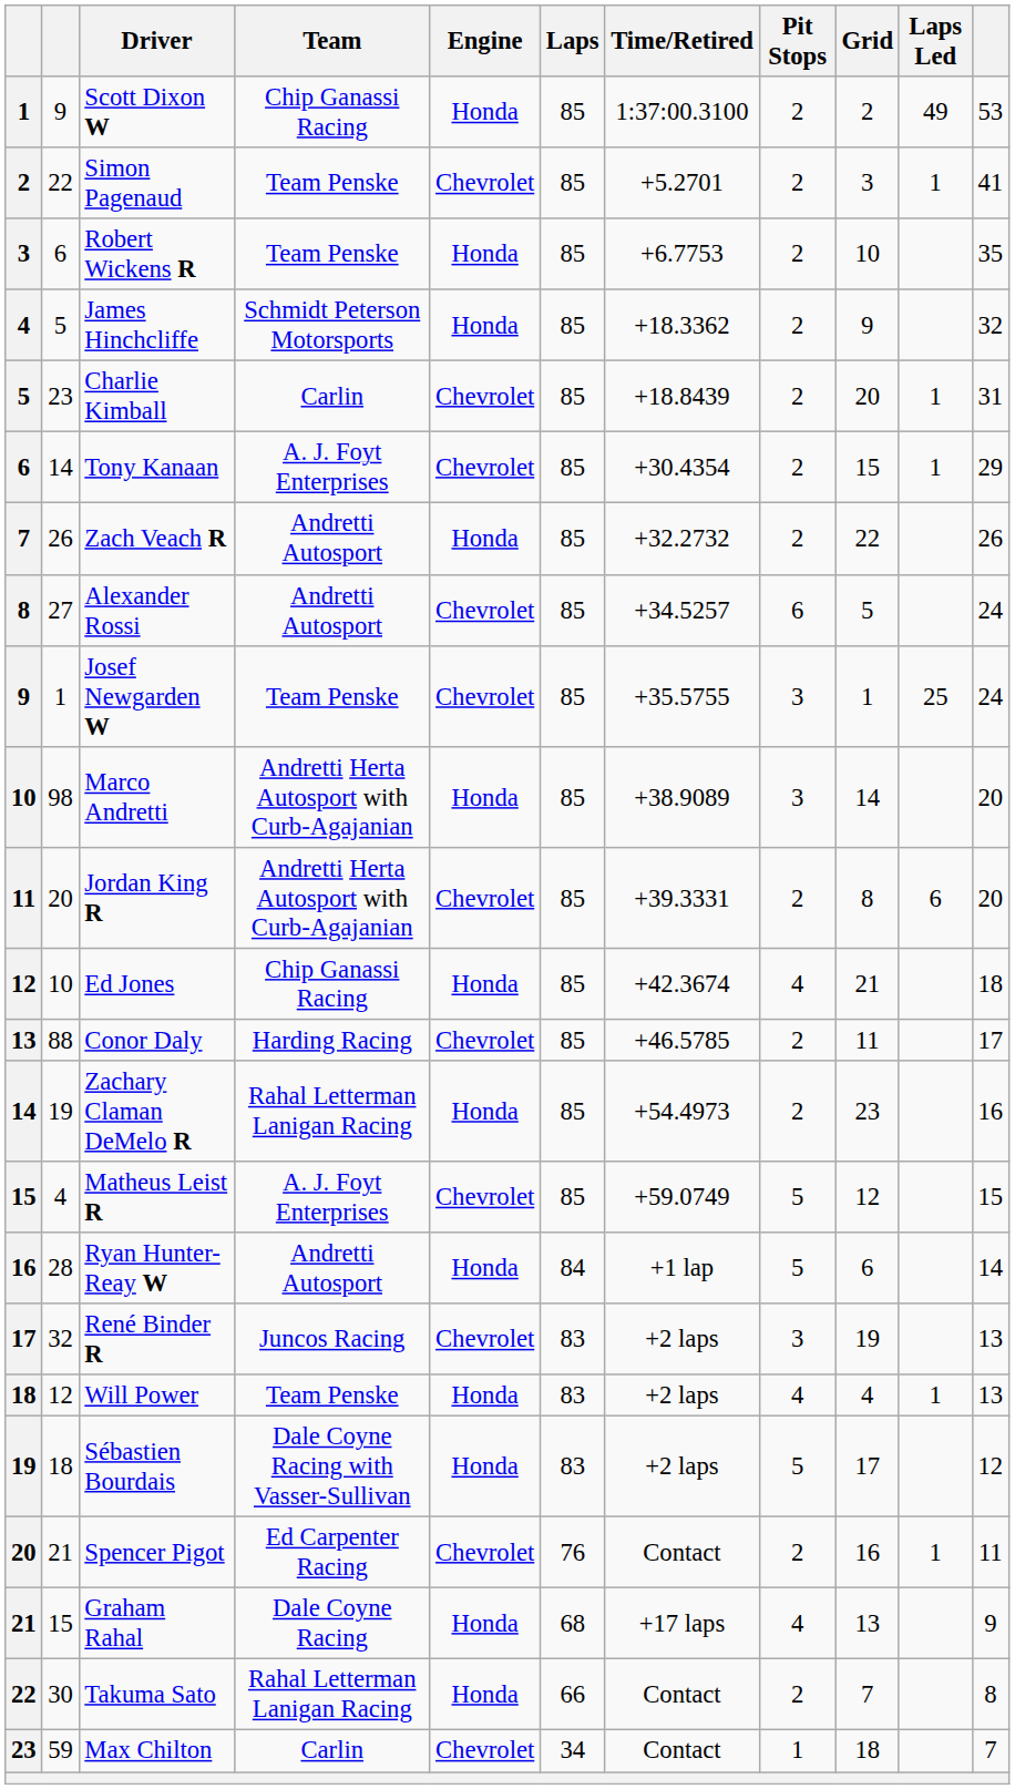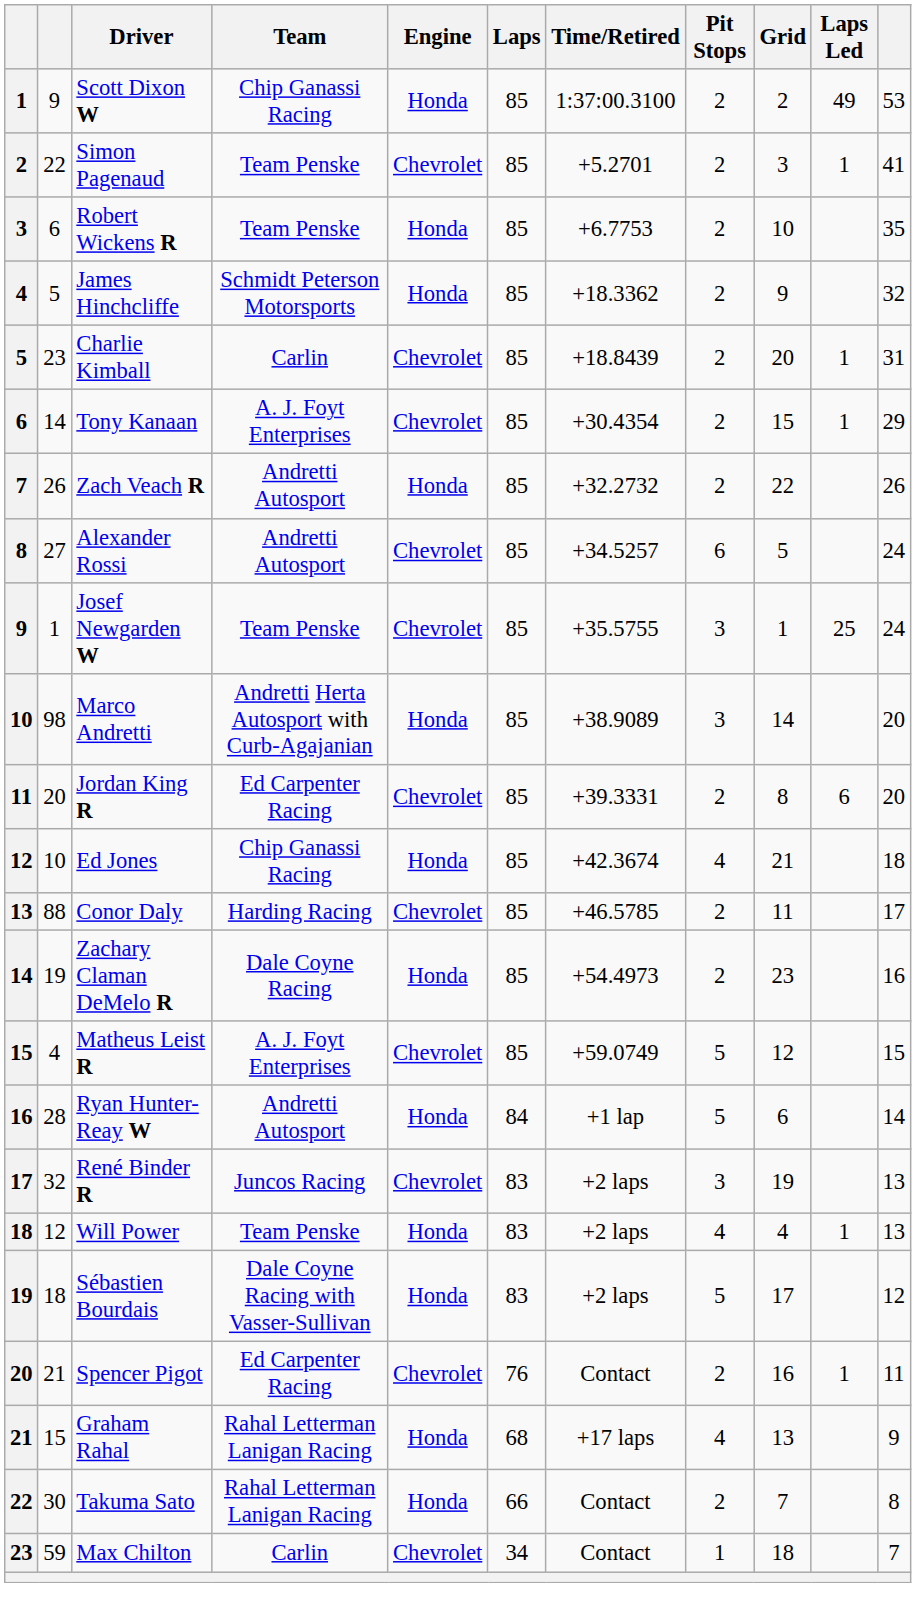 <table class="wikitable" style="text-align:center; font-size: 95%;">
 <tr>
 <th></th>
 <th></th>
 <th>Driver</th>
 <th>Team</th>
 <th>Engine</th>
 <th>Laps</th>
 <th>Time/Retired</th>
 <th>Pit Stops</th>
 <th>Grid</th>
 <th>Laps Led</th>
 <th></th>
 </tr>
 <tr>
 <th>1</th>
 <td>9</td>
 <td align="left"> <a href='#'>Scott Dixon</a> <strong><span>W</span></strong></td>
 <td><a href='#'>Chip Ganassi Racing</a></td>
 <td><a href='#'>Honda</a></td>
 <td>85</td>
 <td>1:37:00.3100</td>
 <td>2</td>
 <td>2</td>
 <td>49</td>
 <td>53</td>
 </tr>
 <tr>
 <th>2</th>
 <td>22</td>
 <td align="left"> <a href='#'>Simon Pagenaud</a></td>
 <td><a href='#'>Team Penske</a></td>
 <td><a href='#'>Chevrolet</a></td>
 <td>85</td>
 <td>+5.2701</td>
 <td>2</td>
 <td>3</td>
 <td>1</td>
 <td>41</td>
 </tr>
 <tr>
 <th>3</th>
 <td>6</td>
 <td align="left"> <a href='#'>Robert Wickens</a> <strong><span>R</span></strong></td>
 <td><a href='#'>Team Penske</a></td>
 <td><a href='#'>Honda</a></td>
 <td>85</td>
 <td>+6.7753</td>
 <td>2</td>
 <td>10</td>
 <td></td>
 <td>35</td>
 </tr>
 <tr>
 <th>4</th>
 <td>5</td>
 <td align="left"> <a href='#'>James Hinchcliffe</a></td>
 <td><a href='#'>Schmidt Peterson Motorsports</a></td>
 <td><a href='#'>Honda</a></td>
 <td>85</td>
 <td>+18.3362</td>
 <td>2</td>
 <td>9</td>
 <td></td>
 <td>32</td>
 </tr>
 <tr>
 <th>5</th>
 <td>23</td>
 <td align="left"> <a href='#'>Charlie Kimball</a></td>
 <td><a href='#'>Carlin</a></td>
 <td><a href='#'>Chevrolet</a></td>
 <td>85</td>
 <td>+18.8439</td>
 <td>2</td>
 <td>20</td>
 <td>1</td>
 <td>31</td>
 </tr>
 <tr>
 <th>6</th>
 <td>14</td>
 <td align="left"> <a href='#'>Tony Kanaan</a></td>
 <td><a href='#'>A. J. Foyt Enterprises</a></td>
 <td><a href='#'>Chevrolet</a></td>
 <td>85</td>
 <td>+30.4354</td>
 <td>2</td>
 <td>15</td>
 <td>1</td>
 <td>29</td>
 </tr>
 <tr>
 <th>7</th>
 <td>26</td>
 <td align="left"> <a href='#'>Zach Veach</a> <strong><span>R</span></strong></td>
 <td><a href='#'>Andretti Autosport</a></td>
 <td><a href='#'>Honda</a></td>
 <td>85</td>
 <td>+32.2732</td>
 <td>2</td>
 <td>22</td>
 <td></td>
 <td>26</td>
 </tr>
 <tr>
 <th>8</th>
 <td>27</td>
 <td align="left"> <a href='#'>Alexander Rossi</a></td>
 <td><a href='#'>Andretti Autosport</a></td>
 <td><a href='#'>Chevrolet</a></td>
 <td>85</td>
 <td>+34.5257</td>
 <td>6</td>
 <td>5</td>
 <td></td>
 <td>24</td>
 </tr>
 <tr>
 <th>9</th>
 <td>1</td>
 <td align="left"> <a href='#'>Josef Newgarden</a> <strong><span>W</span></strong></td>
 <td><a href='#'>Team Penske</a></td>
 <td><a href='#'>Chevrolet</a></td>
 <td>85</td>
 <td>+35.5755</td>
 <td>3</td>
 <td>1</td>
 <td>25</td>
 <td>24</td>
 </tr>
 <tr>
 <th>10</th>
 <td>98</td>
 <td align="left"> <a href='#'>Marco Andretti</a></td>
 <td><a href='#'>Andretti</a> <a href='#'>Herta Autosport</a> with <a href='#'>Curb-Agajanian</a></td>
 <td><a href='#'>Honda</a></td>
 <td>85</td>
 <td>+38.9089</td>
 <td>3</td>
 <td>14</td>
 <td></td>
 <td>20</td>
 </tr>
 <tr>
 <th>11</th>
 <td>20</td>
 <td align="left"> <a href='#'>Jordan King</a> <strong><span>R</span></strong></td>
-<td><a href='#'>Andretti</a> <a href='#'>Herta Autosport</a> with <a href='#'>Curb-Agajanian</a></td>
+<td><a href='#'>Ed Carpenter Racing</a></td>
 <td><a href='#'>Chevrolet</a></td>
 <td>85</td>
 <td>+39.3331</td>
 <td>2</td>
 <td>8</td>
 <td>6</td>
 <td>20</td>
 </tr>
 <tr>
 <th>12</th>
 <td>10</td>
 <td align="left"> <a href='#'>Ed Jones</a></td>
 <td><a href='#'>Chip Ganassi Racing</a></td>
 <td><a href='#'>Honda</a></td>
 <td>85</td>
 <td>+42.3674</td>
 <td>4</td>
 <td>21</td>
 <td></td>
 <td>18</td>
 </tr>
 <tr>
 <th>13</th>
 <td>88</td>
 <td align="left"> <a href='#'>Conor Daly</a></td>
 <td><a href='#'>Harding Racing</a></td>
 <td><a href='#'>Chevrolet</a></td>
 <td>85</td>
 <td>+46.5785</td>
 <td>2</td>
 <td>11</td>
 <td></td>
 <td>17</td>
 </tr>
 <tr>
 <th>14</th>
 <td>19</td>
 <td align="left"> <a href='#'>Zachary Claman DeMelo</a> <strong><span>R</span></strong></td>
-<td><a href='#'>Rahal Letterman Lanigan Racing</a></td>
+<td><a href='#'>Dale Coyne Racing</a></td>
 <td><a href='#'>Honda</a></td>
 <td>85</td>
 <td>+54.4973</td>
 <td>2</td>
 <td>23</td>
 <td></td>
 <td>16</td>
 </tr>
 <tr>
 <th>15</th>
 <td>4</td>
 <td align="left"> <a href='#'>Matheus Leist</a> <strong><span>R</span></strong></td>
 <td><a href='#'>A. J. Foyt Enterprises</a></td>
 <td><a href='#'>Chevrolet</a></td>
 <td>85</td>
 <td>+59.0749</td>
 <td>5</td>
 <td>12</td>
 <td></td>
 <td>15</td>
 </tr>
 <tr>
 <th>16</th>
 <td>28</td>
 <td align="left"> <a href='#'>Ryan Hunter-Reay</a>  <strong><span>W</span></strong></td>
 <td><a href='#'>Andretti Autosport</a></td>
 <td><a href='#'>Honda</a></td>
 <td>84</td>
 <td>+1 lap</td>
 <td>5</td>
 <td>6</td>
 <td></td>
 <td>14</td>
 </tr>
 <tr>
 <th>17</th>
 <td>32</td>
 <td align="left"> <a href='#'>René Binder</a> <strong><span>R</span></strong></td>
 <td><a href='#'>Juncos Racing</a></td>
 <td><a href='#'>Chevrolet</a></td>
 <td>83</td>
 <td>+2 laps</td>
 <td>3</td>
 <td>19</td>
 <td></td>
 <td>13</td>
 </tr>
 <tr>
 <th>18</th>
 <td>12</td>
 <td align="left"> <a href='#'>Will Power</a></td>
 <td><a href='#'>Team Penske</a></td>
 <td><a href='#'>Honda</a></td>
 <td>83</td>
 <td>+2 laps</td>
 <td>4</td>
 <td>4</td>
 <td>1</td>
 <td>13</td>
 </tr>
 <tr>
 <th>19</th>
 <td>18</td>
 <td align="left"> <a href='#'>Sébastien Bourdais</a></td>
 <td><a href='#'>Dale Coyne Racing with Vasser-Sullivan</a></td>
 <td><a href='#'>Honda</a></td>
 <td>83</td>
 <td>+2 laps</td>
 <td>5</td>
 <td>17</td>
 <td></td>
 <td>12</td>
 </tr>
 <tr>
 <th>20</th>
 <td>21</td>
 <td align="left"> <a href='#'>Spencer Pigot</a></td>
 <td><a href='#'>Ed Carpenter Racing</a></td>
 <td><a href='#'>Chevrolet</a></td>
 <td>76</td>
 <td>Contact</td>
 <td>2</td>
 <td>16</td>
 <td>1</td>
 <td>11</td>
 </tr>
 <tr>
 <th>21</th>
 <td>15</td>
 <td align="left"> <a href='#'>Graham Rahal</a></td>
-<td><a href='#'>Dale Coyne Racing</a></td>
+<td><a href='#'>Rahal Letterman Lanigan Racing</a></td>
 <td><a href='#'>Honda</a></td>
 <td>68</td>
 <td>+17 laps</td>
 <td>4</td>
 <td>13</td>
 <td></td>
 <td>9</td>
 </tr>
 <tr>
 <th>22</th>
 <td>30</td>
 <td align="left"> <a href='#'>Takuma Sato</a></td>
 <td><a href='#'>Rahal Letterman Lanigan Racing</a></td>
 <td><a href='#'>Honda</a></td>
 <td>66</td>
 <td>Contact</td>
 <td>2</td>
 <td>7</td>
 <td></td>
 <td>8</td>
 </tr>
 <tr>
 <th>23</th>
 <td>59</td>
 <td align="left"> <a href='#'>Max Chilton</a></td>
 <td><a href='#'>Carlin</a></td>
 <td><a href='#'>Chevrolet</a></td>
 <td>34</td>
 <td>Contact</td>
 <td>1</td>
 <td>18</td>
 <td></td>
 <td>7</td>
 </tr>
 <tr>
 <th colspan="11"> </th>
 </tr>
 </table>
